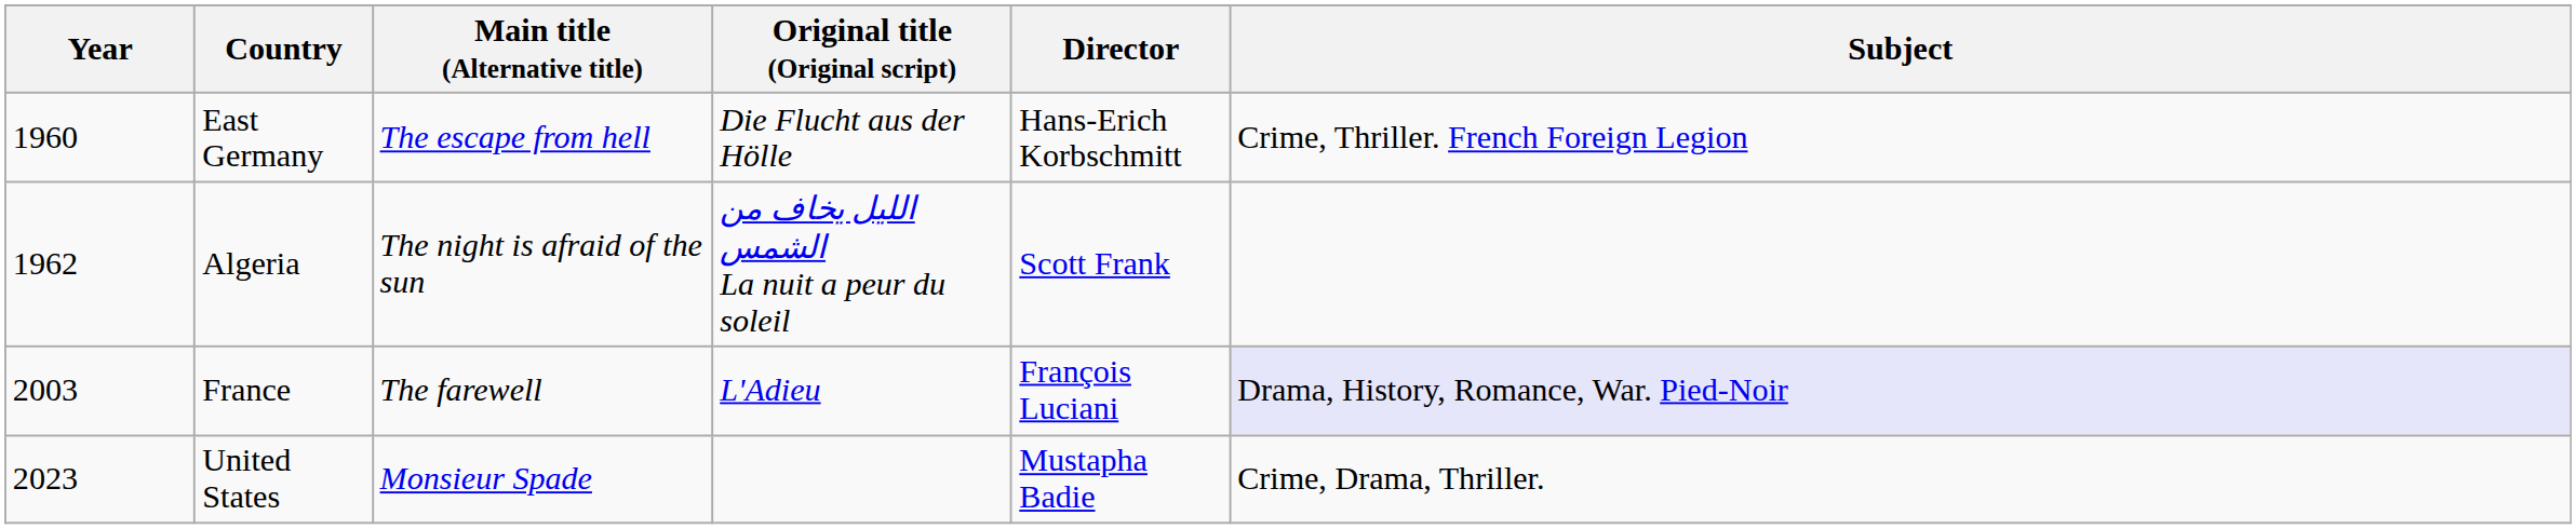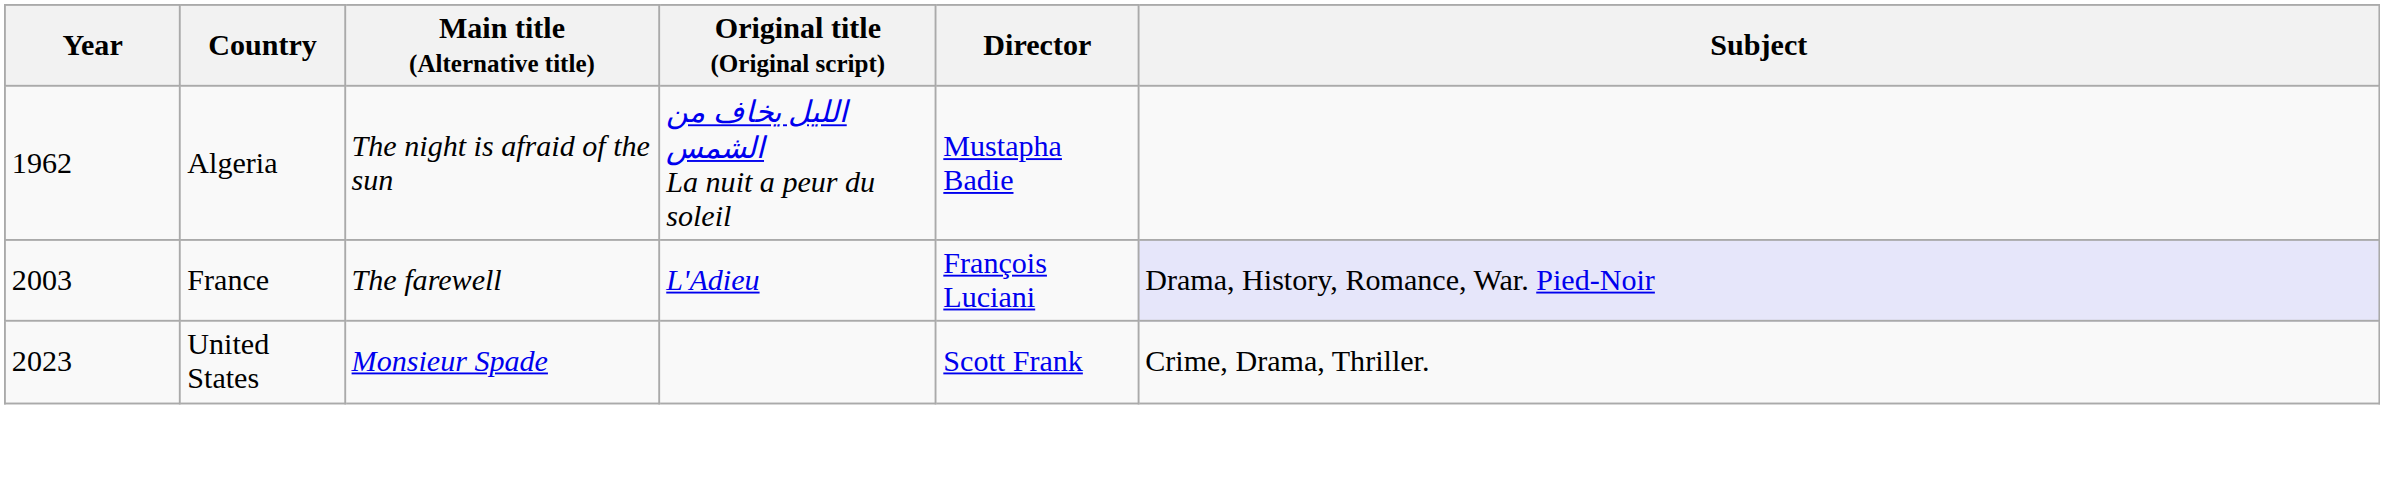 <table class="wikitable sortable" style="width:100%;">
 <tr>
 <th>Year</th>
 <th width= 80>Country</th>
 <th class="unsortable" style="width:160px;">Main title<br><small>(Alternative title)</small></th>
 <th class="unsortable" style="width:140px;">Original title<br><small>(Original script)</small></th>
 <th width=100>Director</th>
 <th class="unsortable">Subject</th>
 </tr>
 <tr>
-<td>1960</td>
-<td>East Germany</td>
-<td><em><a href='#'>The escape from hell</a></em></td>
-<td><em>Die Flucht aus der Hölle</em></td>
-<td>Hans-Erich Korbschmitt</td>
-<td>Crime, Thriller. <a href='#'>French Foreign Legion</a></td>
-</tr>
-<tr>
 <td>1962</td>
 <td>Algeria</td>
 <td><em>The night is afraid of the sun</em></td>
 <td><em><a href='#'>الليل يخاف من الشمس</a></em><br><em>La nuit a peur du soleil</em></td>
-<td><a href='#'>Scott Frank</a></td>
+<td><a href='#'>Mustapha Badie</a></td>
 <td></td>
 </tr>
 <tr>
 <td>2003</td>
 <td>France</td>
 <td><em>The farewell</em></td>
 <td><em><a href='#'>L'Adieu</a></em></td>
 <td><a href='#'>François Luciani</a></td>
 <td style="background: lavender;">Drama, History, Romance, War. <a href='#'>Pied-Noir</a></td>
 </tr>
 <tr>
 <td>2023</td>
 <td>United States</td>
 <td><em><a href='#'>Monsieur Spade</a></em></td>
 <td></td>
-<td><a href='#'>Mustapha Badie</a></td>
+<td><a href='#'>Scott Frank</a></td>
 <td>Crime, Drama, Thriller.</td>
 </tr>
 </table>
